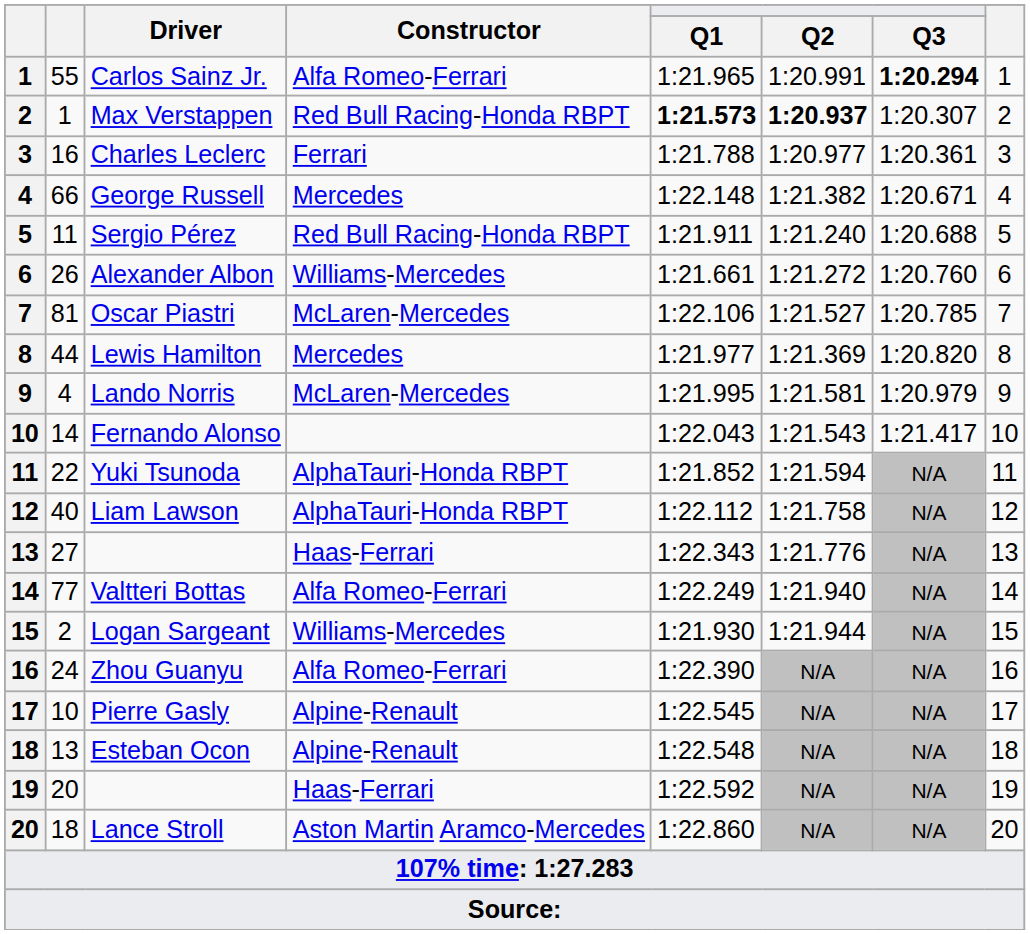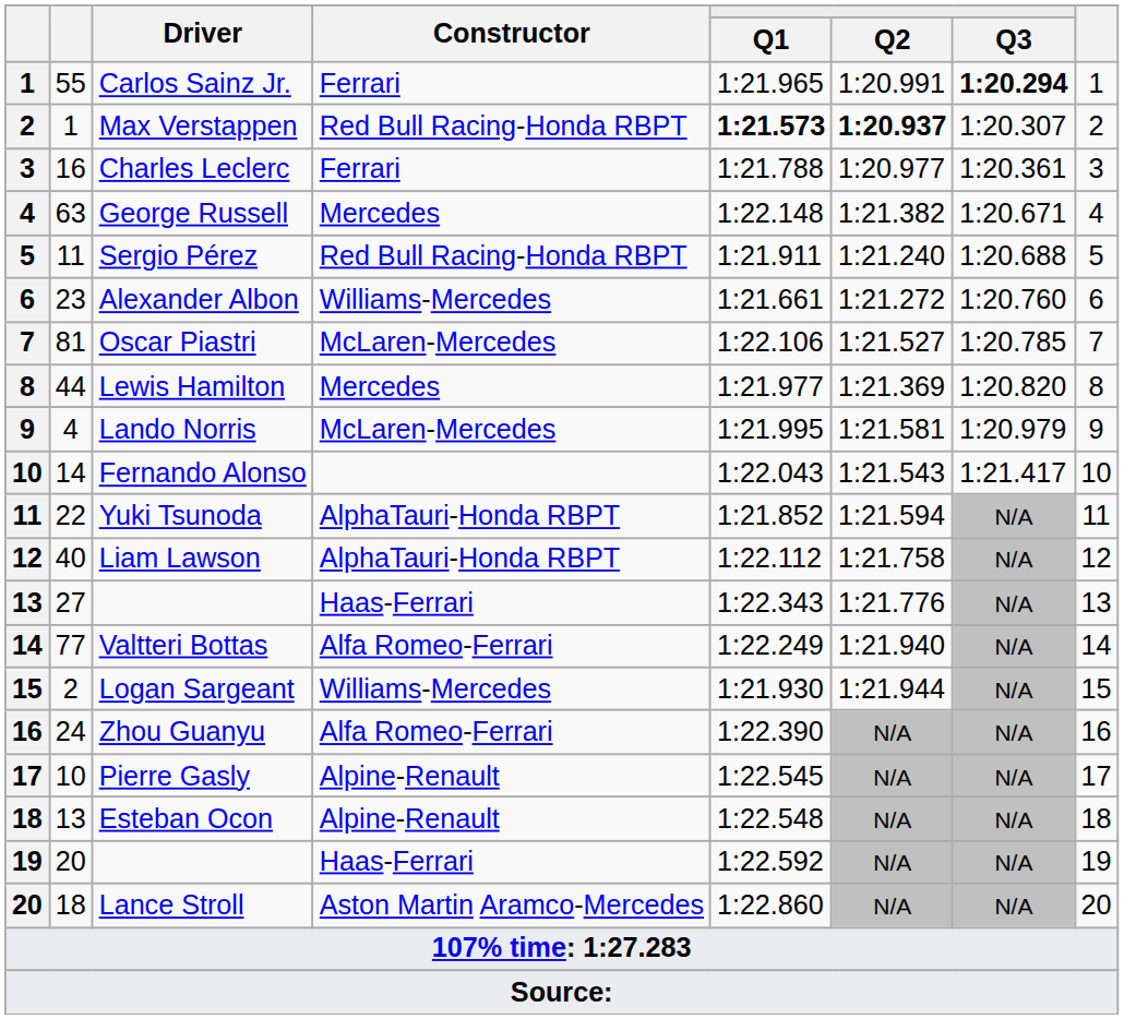 <table class="wikitable sortable" style="font-size: 85%;">
 <tr>
 <th rowspan="2"></th>
 <th rowspan="2"></th>
 <th rowspan="2">Driver</th>
 <th rowspan="2">Constructor</th>
 <th colspan="3" style="background:#eaecf0; text-align:center;"></th>
 <th rowspan="2"></th>
 </tr>
 <tr>
 <th scope="col">Q1</th>
 <th scope="col">Q2</th>
 <th scope="col">Q3</th>
 </tr>
 <tr>
 <th scope="row">1</th>
 <td align="center">55</td>
 <td data-sort-value="sai"> <a href='#'>Carlos Sainz Jr.</a></td>
-<td><a href='#'>Alfa Romeo</a>-<a href='#'>Ferrari</a></td>
+<td><a href='#'>Ferrari</a></td>
 <td>1:21.965</td>
 <td>1:20.991</td>
 <td><strong>1:20.294</strong></td>
 <td align="center">1</td>
 </tr>
 <tr>
 <th scope="row">2</th>
 <td align="center">1</td>
 <td data-sort-value="ver"> <a href='#'>Max Verstappen</a></td>
 <td><a href='#'>Red Bull Racing</a>-<a href='#'>Honda RBPT</a></td>
 <td><strong>1:21.573</strong></td>
 <td><strong>1:20.937</strong></td>
 <td>1:20.307</td>
 <td align="center">2</td>
 </tr>
 <tr>
 <th scope="row">3</th>
 <td align="center">16</td>
 <td data-sort-value="lec"> <a href='#'>Charles Leclerc</a></td>
 <td><a href='#'>Ferrari</a></td>
 <td>1:21.788</td>
 <td>1:20.977</td>
 <td>1:20.361</td>
 <td align="center">3</td>
 </tr>
 <tr>
 <th scope="row">4</th>
-<td align="center">66</td>
+<td align="center">63</td>
 <td data-sort-value="rus"> <a href='#'>George Russell</a></td>
 <td><a href='#'>Mercedes</a></td>
 <td>1:22.148</td>
 <td>1:21.382</td>
 <td>1:20.671</td>
 <td align="center">4</td>
 </tr>
 <tr>
 <th scope="row">5</th>
 <td align="center">11</td>
 <td data-sort-value="per"> <a href='#'>Sergio Pérez</a></td>
 <td><a href='#'>Red Bull Racing</a>-<a href='#'>Honda RBPT</a></td>
 <td>1:21.911</td>
 <td>1:21.240</td>
 <td>1:20.688</td>
 <td align="center">5</td>
 </tr>
 <tr>
 <th scope="row">6</th>
-<td align="center">26</td>
+<td align="center">23</td>
 <td data-sort-value="alb"> <a href='#'>Alexander Albon</a></td>
 <td><a href='#'>Williams</a>-<a href='#'>Mercedes</a></td>
 <td>1:21.661</td>
 <td>1:21.272</td>
 <td>1:20.760</td>
 <td align="center">6</td>
 </tr>
 <tr>
 <th scope="row">7</th>
 <td align="center">81</td>
 <td data-sort-value="pia"> <a href='#'>Oscar Piastri</a></td>
 <td><a href='#'>McLaren</a>-<a href='#'>Mercedes</a></td>
 <td>1:22.106</td>
 <td>1:21.527</td>
 <td>1:20.785</td>
 <td align="center">7</td>
 </tr>
 <tr>
 <th scope="row">8</th>
 <td align="center">44</td>
 <td data-sort-value="ham"> <a href='#'>Lewis Hamilton</a></td>
 <td><a href='#'>Mercedes</a></td>
 <td>1:21.977</td>
 <td>1:21.369</td>
 <td>1:20.820</td>
 <td align="center">8</td>
 </tr>
 <tr>
 <th scope="row">9</th>
 <td align="center">4</td>
 <td data-sort-value="nor"> <a href='#'>Lando Norris</a></td>
 <td><a href='#'>McLaren</a>-<a href='#'>Mercedes</a></td>
 <td>1:21.995</td>
 <td>1:21.581</td>
 <td>1:20.979</td>
 <td align="center">9</td>
 </tr>
 <tr>
 <th scope="row">10</th>
 <td align="center">14</td>
 <td data-sort-value="alo"> <a href='#'>Fernando Alonso</a></td>
 <td></td>
 <td>1:22.043</td>
 <td>1:21.543</td>
 <td>1:21.417</td>
 <td align="center">10</td>
 </tr>
 <tr>
 <th scope="row">11</th>
 <td align="center">22</td>
 <td data-sort-value="tsu"> <a href='#'>Yuki Tsunoda</a></td>
 <td><a href='#'>AlphaTauri</a>-<a href='#'>Honda RBPT</a></td>
 <td>1:21.852</td>
 <td>1:21.594</td>
 <td data-sort-value="11" align="center" style="background: silver"><small>N/A</small></td>
 <td align="center">11</td>
 </tr>
 <tr>
 <th scope="row">12</th>
 <td align="center">40</td>
 <td data-sort-value="law"> <a href='#'>Liam Lawson</a></td>
 <td><a href='#'>AlphaTauri</a>-<a href='#'>Honda RBPT</a></td>
 <td>1:22.112</td>
 <td>1:21.758</td>
 <td data-sort-value="20" align="center" style="background: silver"><small>N/A</small></td>
 <td align="center">12</td>
 </tr>
 <tr>
 <th scope="row">13</th>
 <td align="center">27</td>
 <td data-sort-value="hul"></td>
 <td><a href='#'>Haas</a>-<a href='#'>Ferrari</a></td>
 <td>1:22.343</td>
 <td>1:21.776</td>
 <td data-sort-value="15" align="center" style="background: silver"><small>N/A</small></td>
 <td align="center">13</td>
 </tr>
 <tr>
 <th scope="row">14</th>
 <td align="center">77</td>
 <td data-sort-value="bot"> <a href='#'>Valtteri Bottas</a></td>
 <td><a href='#'>Alfa Romeo</a>-<a href='#'>Ferrari</a></td>
 <td>1:22.249</td>
 <td>1:21.940</td>
 <td data-sort-value="19" align="center" style="background: silver"><small>N/A</small></td>
 <td align="center">14</td>
 </tr>
 <tr>
 <th scope="row">15</th>
 <td align="center">2</td>
 <td data-sort-value="sar"> <a href='#'>Logan Sargeant</a></td>
 <td><a href='#'>Williams</a>-<a href='#'>Mercedes</a></td>
 <td>1:21.930</td>
 <td>1:21.944</td>
 <td data-sort-value="19" align="center" style="background: silver"><small>N/A</small></td>
 <td align="center">15</td>
 </tr>
 <tr>
 <th scope="row">16</th>
 <td align="center">24</td>
 <td data-sort-value="zho"> <a href='#'>Zhou Guanyu</a></td>
 <td><a href='#'>Alfa Romeo</a>-<a href='#'>Ferrari</a></td>
 <td>1:22.390</td>
 <td data-sort-value="16" align="center" style="background: silver"><small>N/A</small></td>
 <td data-sort-value="16" align="center" style="background: silver"><small>N/A</small></td>
 <td align="center">16</td>
 </tr>
 <tr>
 <th scope="row">17</th>
 <td align="center">10</td>
 <td data-sort-value="gas"> <a href='#'>Pierre Gasly</a></td>
 <td><a href='#'>Alpine</a>-<a href='#'>Renault</a></td>
 <td>1:22.545</td>
 <td data-sort-value="12" align="center" style="background: silver"><small>N/A</small></td>
 <td data-sort-value="12" align="center" style="background: silver"><small>N/A</small></td>
 <td align="center">17</td>
 </tr>
 <tr>
 <th scope="row">18</th>
 <td align="center">13</td>
 <td data-sort-value="oco"> <a href='#'>Esteban Ocon</a></td>
 <td><a href='#'>Alpine</a>-<a href='#'>Renault</a></td>
 <td>1:22.548</td>
 <td data-sort-value="17" align="center" style="background: silver"><small>N/A</small></td>
 <td data-sort-value="17" align="center" style="background: silver"><small>N/A</small></td>
 <td align="center">18</td>
 </tr>
 <tr>
 <th scope="row">19</th>
 <td align="center">20</td>
 <td data-sort-value="mag"></td>
 <td><a href='#'>Haas</a>-<a href='#'>Ferrari</a></td>
 <td>1:22.592</td>
 <td data-sort-value="18" align="center" style="background: silver"><small>N/A</small></td>
 <td data-sort-value="18" align="center" style="background: silver"><small>N/A</small></td>
 <td align="center">19</td>
 </tr>
 <tr>
 <th scope="row">20</th>
 <td align="center">18</td>
 <td data-sort-value="str"> <a href='#'>Lance Stroll</a></td>
 <td><a href='#'>Aston Martin</a> <a href='#'>Aramco</a>-<a href='#'>Mercedes</a></td>
 <td>1:22.860</td>
 <td data-sort-value="11" align="center" style="background: silver"><small>N/A</small></td>
 <td data-sort-value="11" align="center" style="background: silver"><small>N/A</small></td>
 <td align="center">20</td>
 </tr>
 <tr class="sortbottom">
 <td colspan="8" style="background-color:#eaecf0;text-align:center"><strong><a href='#'>107% time</a>: 1:27.283</strong></td>
 </tr>
 <tr class="sortbottom">
 <td colspan="8" style="background-color:#eaecf0;text-align:center"><strong>Source:</strong></td>
 </tr>
 </table>
